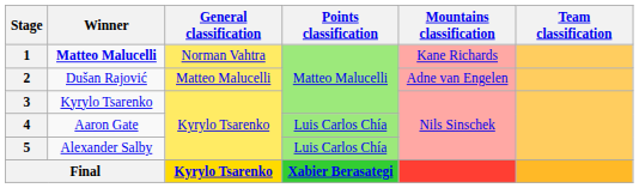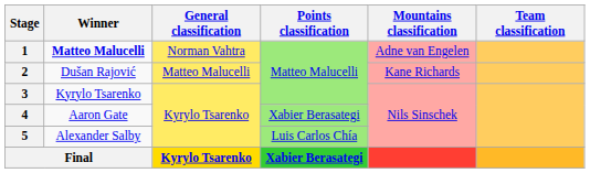 <table class="wikitable" style="text-align: center; font-size:smaller;">
 <tr style="background:#efefef;">
 <th scope="col" style="width:2%;">Stage</th>
 <th scope="col" style="width:14%;">Winner</th>
 <th scope="col" style="width:14%;"><a href='#'>General classification</a><br></th>
 <th scope="col" style="width:14%;"><a href='#'>Points classification</a><br></th>
 <th scope="col" style="width:14%;"><a href='#'>Mountains classification</a><br></th>
 <th scope="col" style="width:14%;"><a href='#'>Team classification</a></th>
 </tr>
 <tr>
 <th>1</th>
 <td><strong><a href='#'>Matteo Malucelli</a></strong></td>
 <td style="background:#FFEB64;"><a href='#'>Norman Vahtra</a></td>
 <td style="background:#9CE97B;" rowspan="3"><a href='#'>Matteo Malucelli</a></td>
-<td style="background:#FFA8A4;"><a href='#'>Kane Richards</a></td>
+<td style="background:#FFA8A4;"><a href='#'>Adne van Engelen</a></td>
 <td style="background:#FFCD5F;"></td>
 </tr>
 <tr>
 <th>2</th>
 <td><a href='#'>Dušan Rajović</a></td>
 <td style="background:#FFEB64;"><a href='#'>Matteo Malucelli</a></td>
-<td style="background:#FFA8A4;"><a href='#'>Adne van Engelen</a></td>
+<td style="background:#FFA8A4;"><a href='#'>Kane Richards</a></td>
 <td style="background:#FFCD5F;"></td>
 </tr>
 <tr>
 <th>3</th>
 <td><a href='#'>Kyrylo Tsarenko</a></td>
 <td style="background:#FFEB64;" rowspan="3"><a href='#'>Kyrylo Tsarenko</a></td>
 <td style="background:#FFA8A4;" rowspan="3"><a href='#'>Nils Sinschek</a></td>
 <td style="background:#FFCD5F;" rowspan="3"></td>
 </tr>
 <tr>
 <th>4</th>
 <td><a href='#'>Aaron Gate</a></td>
-<td style="background:#9CE97B;"><a href='#'>Luis Carlos Chía</a></td>
+<td style="background:#9CE97B;"><a href='#'>Xabier Berasategi</a></td>
 </tr>
 <tr>
 <th>5</th>
 <td><a href='#'>Alexander Salby</a></td>
 <td style="background:#9CE97B;"><a href='#'>Luis Carlos Chía</a></td>
 </tr>
 <tr>
 <th colspan="2">Final</th>
 <th style="background:#FFDB00;"><a href='#'>Kyrylo Tsarenko</a></th>
 <th style="background:limegreen;"><a href='#'>Xabier Berasategi</a></th>
 <th style="background:#FF3E33;"></th>
 <th style="background:#FFB927;"></th>
 </tr>
 </table>
